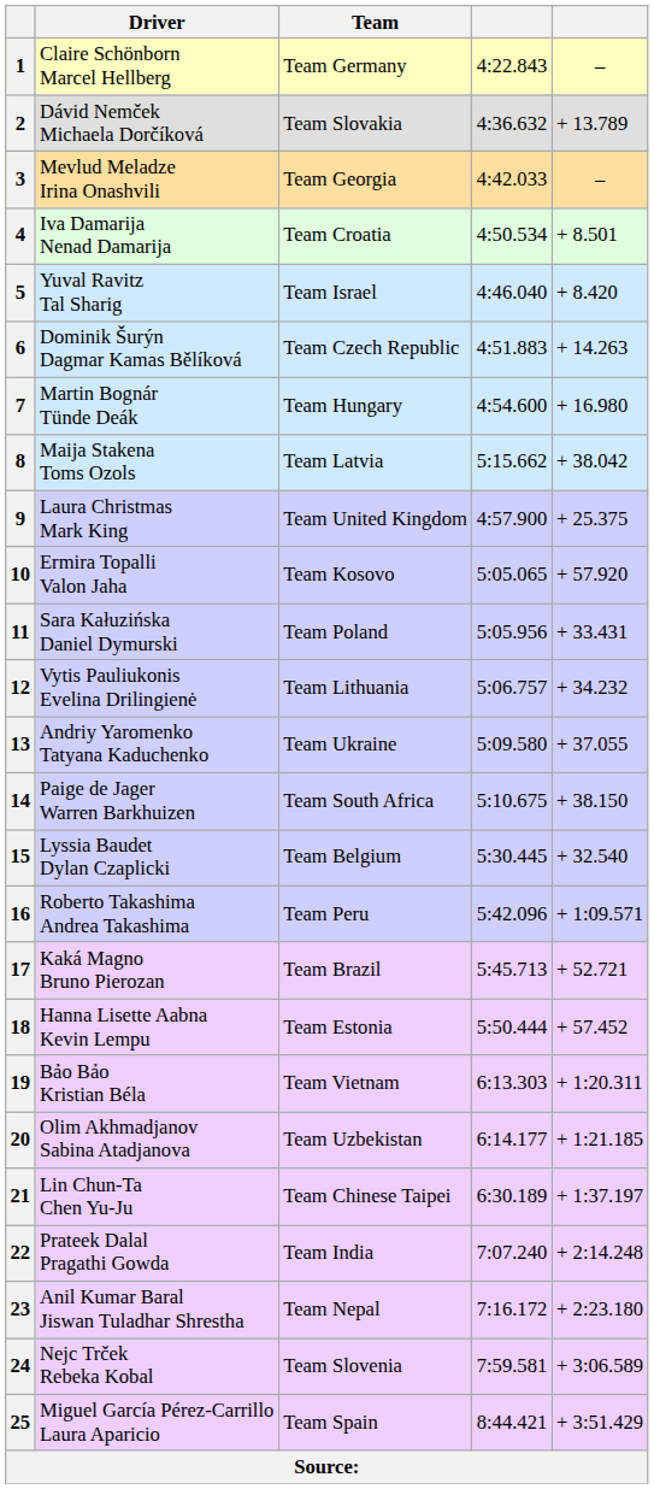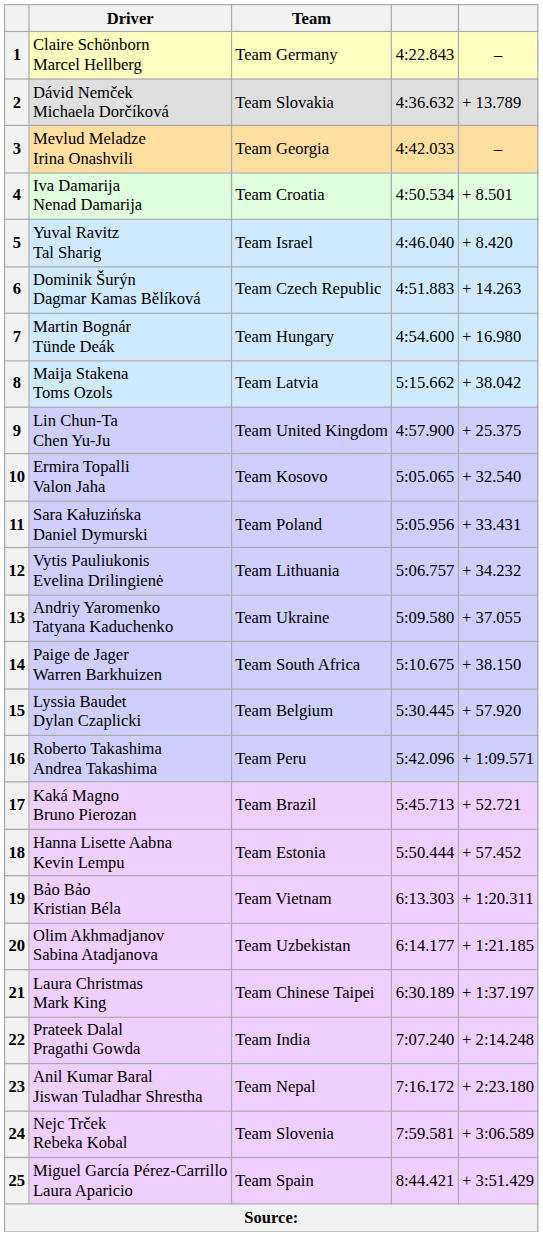 <table class="wikitable" style="font-size:85%;">
 <tr>
 <th scope="col"></th>
 <th scope="col">Driver</th>
 <th scope="col">Team</th>
 <th scope="col"></th>
 <th scope="col"></th>
 </tr>
 <tr style="background:#FFFFBF;">
 <th>1</th>
 <td>Claire Schönborn<br>Marcel Hellberg</td>
 <td> Team Germany</td>
 <td align="middle">4:22.843</td>
 <td align="middle">–</td>
 </tr>
 <tr style="background:#DFDFDF;">
 <th>2</th>
 <td>Dávid Nemček<br>Michaela Dorčíková</td>
 <td> Team Slovakia</td>
 <td align="middle">4:36.632</td>
 <td>+ 13.789</td>
 </tr>
 <tr style="background:#FFDF9F;">
 <th>3</th>
 <td>Mevlud Meladze<br>Irina Onashvili</td>
 <td> Team Georgia</td>
 <td align="middle">4:42.033</td>
 <td align="middle">–</td>
 </tr>
 <tr style="background:#DFFFDF;">
 <th>4</th>
 <td>Iva Damarija<br>Nenad Damarija</td>
 <td> Team Croatia</td>
 <td align="middle">4:50.534</td>
 <td>+ 8.501</td>
 </tr>
 <tr style="background:#CFEAFF;">
 <th>5</th>
 <td>Yuval Ravitz<br>Tal Sharig</td>
 <td> Team Israel</td>
 <td align="middle">4:46.040</td>
 <td>+ 8.420</td>
 </tr>
 <tr style="background:#CFEAFF;">
 <th>6</th>
 <td>Dominik Šurýn<br>Dagmar Kamas Bělíková</td>
 <td> Team Czech Republic</td>
 <td align="middle">4:51.883</td>
 <td>+ 14.263</td>
 </tr>
 <tr style="background:#CFEAFF;">
 <th>7</th>
 <td>Martin Bognár<br>Tünde Deák</td>
 <td> Team Hungary</td>
 <td align="middle">4:54.600</td>
 <td>+ 16.980</td>
 </tr>
 <tr style="background:#CFEAFF;">
 <th>8</th>
 <td>Maija Stakena<br>Toms Ozols</td>
 <td> Team Latvia</td>
 <td align="middle">5:15.662</td>
 <td>+ 38.042</td>
 </tr>
 <tr style="background:#CFCFFF;">
 <th>9</th>
-<td>Laura Christmas<br>Mark King</td>
+<td>Lin Chun-Ta<br>Chen Yu-Ju</td>
 <td> Team United Kingdom</td>
 <td align="middle">4:57.900</td>
 <td>+ 25.375</td>
 </tr>
 <tr style="background:#CFCFFF;">
 <th>10</th>
 <td>Ermira Topalli<br>Valon Jaha</td>
 <td> Team Kosovo</td>
 <td align="middle">5:05.065</td>
-<td>+ 57.920</td>
+<td>+ 32.540</td>
 </tr>
 <tr style="background:#CFCFFF;">
 <th>11</th>
 <td>Sara Kałuzińska<br>Daniel Dymurski</td>
 <td> Team Poland</td>
 <td align="middle">5:05.956</td>
 <td>+ 33.431</td>
 </tr>
 <tr style="background:#CFCFFF;">
 <th>12</th>
 <td>Vytis Pauliukonis<br>Evelina Drilingienė</td>
 <td> Team Lithuania</td>
 <td align="middle">5:06.757</td>
 <td>+ 34.232</td>
 </tr>
 <tr style="background:#CFCFFF;">
 <th>13</th>
 <td>Andriy Yaromenko<br>Tatyana Kaduchenko</td>
 <td> Team Ukraine</td>
 <td align="middle">5:09.580</td>
 <td>+ 37.055</td>
 </tr>
 <tr style="background:#CFCFFF;">
 <th>14</th>
 <td>Paige de Jager<br>Warren Barkhuizen</td>
 <td> Team South Africa</td>
 <td align="middle">5:10.675</td>
 <td>+ 38.150</td>
 </tr>
 <tr style="background:#CFCFFF;">
 <th>15</th>
 <td>Lyssia Baudet<br>Dylan Czaplicki</td>
 <td> Team Belgium</td>
 <td align="middle">5:30.445</td>
-<td>+ 32.540</td>
+<td>+ 57.920</td>
 </tr>
 <tr style="background:#CFCFFF;">
 <th>16</th>
 <td>Roberto Takashima<br>Andrea Takashima</td>
 <td> Team Peru</td>
 <td align="middle">5:42.096</td>
 <td>+ 1:09.571</td>
 </tr>
 <tr style="background:#EFCFFF;">
 <th>17</th>
 <td>Kaká Magno<br>Bruno Pierozan</td>
 <td> Team Brazil</td>
 <td align="middle">5:45.713</td>
 <td>+ 52.721</td>
 </tr>
 <tr style="background:#EFCFFF;">
 <th>18</th>
 <td>Hanna Lisette Aabna<br>Kevin Lempu</td>
 <td> Team Estonia</td>
 <td align="middle">5:50.444</td>
 <td>+ 57.452</td>
 </tr>
 <tr style="background:#EFCFFF;">
 <th>19</th>
 <td>Bảo Bảo<br>Kristian Béla</td>
 <td> Team Vietnam</td>
 <td align="middle">6:13.303</td>
 <td>+ 1:20.311</td>
 </tr>
 <tr style="background:#EFCFFF;">
 <th>20</th>
 <td>Olim Akhmadjanov<br>Sabina Atadjanova</td>
 <td> Team Uzbekistan</td>
 <td align="middle">6:14.177</td>
 <td>+ 1:21.185</td>
 </tr>
 <tr style="background:#EFCFFF;">
 <th>21</th>
-<td>Lin Chun-Ta<br>Chen Yu-Ju</td>
+<td>Laura Christmas<br>Mark King</td>
 <td> Team Chinese Taipei</td>
 <td align="middle">6:30.189</td>
 <td>+ 1:37.197</td>
 </tr>
 <tr style="background:#EFCFFF;">
 <th>22</th>
 <td>Prateek Dalal<br>Pragathi Gowda</td>
 <td> Team India</td>
 <td align="middle">7:07.240</td>
 <td>+ 2:14.248</td>
 </tr>
 <tr style="background:#EFCFFF;">
 <th>23</th>
 <td>Anil Kumar Baral<br>Jiswan Tuladhar Shrestha</td>
 <td> Team Nepal</td>
 <td align="middle">7:16.172</td>
 <td>+ 2:23.180</td>
 </tr>
 <tr style="background:#EFCFFF;">
 <th>24</th>
 <td>Nejc Trček<br>Rebeka Kobal</td>
 <td> Team Slovenia</td>
 <td align="middle">7:59.581</td>
 <td>+ 3:06.589</td>
 </tr>
 <tr style="background:#EFCFFF;">
 <th>25</th>
 <td>Miguel García Pérez-Carrillo<br>Laura Aparicio</td>
 <td> Team Spain</td>
 <td align="middle">8:44.421</td>
 <td>+ 3:51.429</td>
 </tr>
 <tr class="sortbottom">
 <th colspan=5>Source:</th>
 </tr>
 </table>
